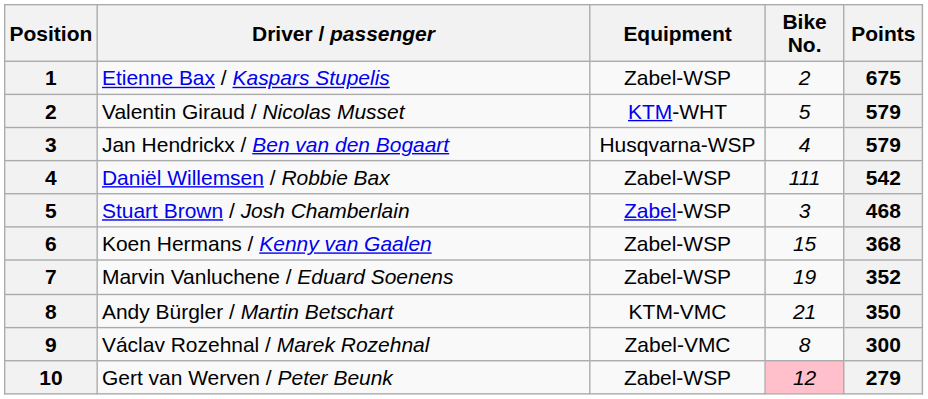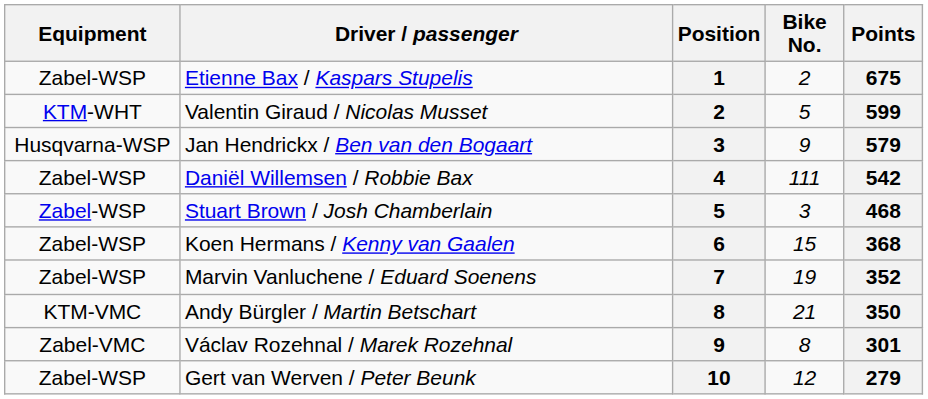 <table class="wikitable" style="font-size: 95%; text-align:center">
 <tr>
+<th width="120">Equipment</th>
+<th width="350">Driver / <em>passenger</em></th>
 <th width="50">Position</th>
-<th width="350">Driver / <em>passenger</em></th>
-<th width="120">Equipment</th>
 <th width="50">Bike  No.</th>
 <th width="50">Points</th>
 </tr>
 <tr>
+<td>Zabel-WSP</td>
+<td align="left"> <a href='#'>Etienne Bax</a> /  <em><a href='#'>Kaspars Stupelis</a></em></td>
 <th>1</th>
-<td align="left"> <a href='#'>Etienne Bax</a> /  <em><a href='#'>Kaspars Stupelis</a></em></td>
-<td>Zabel-WSP</td>
 <td><em>2</em></td>
 <th>675</th>
 </tr>
 <tr>
+<td><a href='#'>KTM</a>-WHT</td>
+<td align="left"> Valentin Giraud / <em>Nicolas Musset</em></td>
 <th>2</th>
-<td align="left"> Valentin Giraud / <em>Nicolas Musset</em></td>
-<td><a href='#'>KTM</a>-WHT</td>
 <td><em>5</em></td>
+<th>599</th>
+</tr>
+<tr>
+<td>Husqvarna-WSP</td>
+<td align="left"> Jan Hendrickx /  <em><a href='#'>Ben van den Bogaart</a></em></td>
+<th>3</th>
+<td><em>9</em></td>
 <th>579</th>
 </tr>
 <tr>
-<th>3</th>
-<td align="left"> Jan Hendrickx /  <em><a href='#'>Ben van den Bogaart</a></em></td>
-<td>Husqvarna-WSP</td>
-<td><em>4</em></td>
-<th>579</th>
-</tr>
-<tr>
+<td>Zabel-WSP</td>
+<td align="left"> <a href='#'>Daniël Willemsen</a> / <em>Robbie Bax</em></td>
 <th>4</th>
-<td align="left"> <a href='#'>Daniël Willemsen</a> / <em>Robbie Bax</em></td>
-<td>Zabel-WSP</td>
 <td><em>111</em></td>
 <th>542</th>
 </tr>
 <tr>
+<td><a href='#'>Zabel</a>-WSP</td>
+<td align="left"> <a href='#'>Stuart Brown</a> / <em>Josh Chamberlain</em></td>
 <th>5</th>
-<td align="left"> <a href='#'>Stuart Brown</a> / <em>Josh Chamberlain</em></td>
-<td><a href='#'>Zabel</a>-WSP</td>
 <td><em>3</em></td>
 <th>468</th>
 </tr>
 <tr>
+<td>Zabel-WSP</td>
+<td align="left"> Koen Hermans / <em><a href='#'>Kenny van Gaalen</a></em></td>
 <th>6</th>
-<td align="left"> Koen Hermans / <em><a href='#'>Kenny van Gaalen</a></em></td>
-<td>Zabel-WSP</td>
 <td><em>15</em></td>
 <th>368</th>
 </tr>
 <tr>
+<td>Zabel-WSP</td>
+<td align="left"> Marvin Vanluchene / <em>Eduard Soenens</em></td>
 <th>7</th>
-<td align="left"> Marvin Vanluchene / <em>Eduard Soenens</em></td>
-<td>Zabel-WSP</td>
 <td><em>19</em></td>
 <th>352</th>
 </tr>
 <tr>
+<td>KTM-VMC</td>
+<td align="left"> Andy Bürgler / <em>Martin Betschart</em></td>
 <th>8</th>
-<td align="left"> Andy Bürgler / <em>Martin Betschart</em></td>
-<td>KTM-VMC</td>
 <td><em>21</em></td>
 <th>350</th>
 </tr>
 <tr>
+<td>Zabel-VMC</td>
+<td align="left"> Václav Rozehnal / <em>Marek Rozehnal</em></td>
 <th>9</th>
-<td align="left"> Václav Rozehnal / <em>Marek Rozehnal</em></td>
-<td>Zabel-VMC</td>
 <td><em>8</em></td>
-<th>300</th>
+<th>301</th>
 </tr>
 <tr>
+<td>Zabel-WSP</td>
+<td align="left"> Gert van Werven / <em>Peter Beunk</em></td>
 <th>10</th>
-<td align="left"> Gert van Werven / <em>Peter Beunk</em></td>
-<td>Zabel-WSP</td>
-<td style="background: pink;"><em>12</em></td>
+<td><em>12</em></td>
 <th>279</th>
 </tr>
 </table>
